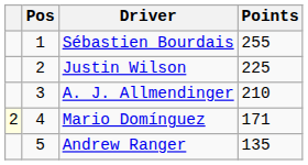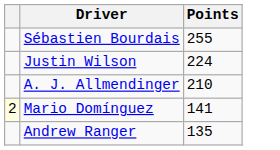 <table class="wikitable" style="font-size: 95%;">
 <tr>
 <th></th>
-<th>Pos</th>
 <th>Driver</th>
 <th>Points</th>
 </tr>
 <tr>
 <td align="left"></td>
-<td align="center">1</td>
 <td> <a href='#'>Sébastien Bourdais</a></td>
 <td align="left">255</td>
 </tr>
 <tr>
 <td align="left"></td>
-<td align="center">2</td>
 <td> <a href='#'>Justin Wilson</a></td>
-<td align="left">225</td>
+<td align="left">224</td>
 </tr>
 <tr>
 <td align="left"></td>
-<td align="center">3</td>
 <td> <a href='#'>A. J. Allmendinger</a></td>
 <td align="left">210</td>
 </tr>
 <tr>
 <td align="left" style="background: lightyellow;"> 2</td>
-<td align="center">4</td>
 <td> <a href='#'>Mario Domínguez</a></td>
-<td align="left">171</td>
+<td align="left">141</td>
 </tr>
 <tr>
 <td align="left"></td>
-<td align="center">5</td>
 <td> <a href='#'>Andrew Ranger</a></td>
 <td align="left">135</td>
 </tr>
 </table>
